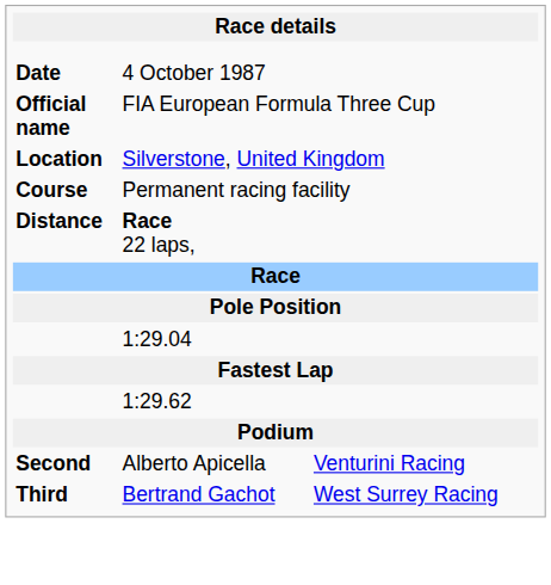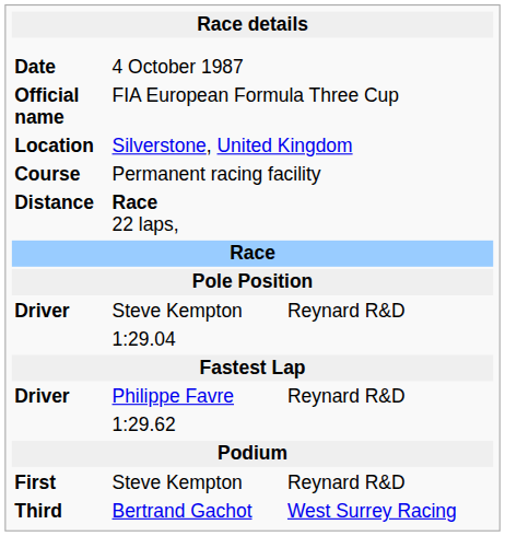 <table class="infobox" align="right" cellpadding="2" style="float:right; width: 26em; ">
 <tr>
 <th colspan="3" style="background:#efefef;">Race details</th>
 </tr>
 <tr>
 <td colspan="3" style="text-align:center;"></td>
 </tr>
 <tr>
 <td colspan="3" style="text-align:center;"></td>
 </tr>
 <tr>
 <td style="width: 20%;"><strong>Date</strong></td>
 <td>4 October 1987</td>
 </tr>
 <tr>
 <td><strong>Official name</strong></td>
 <td colspan=2>FIA European Formula Three Cup</td>
 </tr>
 <tr>
 <td><strong>Location</strong></td>
 <td colspan=2><a href='#'>Silverstone</a>, <a href='#'>United Kingdom</a></td>
 </tr>
 <tr>
 <td><strong>Course</strong></td>
 <td colspan=2>Permanent racing facility<br></td>
 </tr>
 <tr>
 <td><strong>Distance</strong></td>
 <td><strong>Race</strong><br>22 laps, </td>
 </tr>
 <tr>
 <td colspan="3" style="text-align:center; background-color:#99ccff"><strong>Race</strong></td>
 </tr>
 <tr>
 <th colspan="3" style="background:#efefef;">Pole Position</th>
 </tr>
 <tr>
+<td><strong>Driver</strong></td>
+<td> Steve Kempton</td>
+<td>Reynard R&D</td>
+</tr>
+<tr>
 <td></td>
 <td>1:29.04</td>
 </tr>
 <tr>
 <th colspan="3" style="background:#efefef;">Fastest Lap</th>
+</tr>
+<tr>
+<td><strong>Driver</strong></td>
+<td> <a href='#'>Philippe Favre</a></td>
+<td>Reynard R&D</td>
 </tr>
 <tr>
 <td></td>
 <td>1:29.62</td>
 </tr>
 <tr>
 <th colspan="3" style="background:#efefef;">Podium</th>
 </tr>
 <tr>
-<td><strong>Second</strong></td>
-<td> Alberto Apicella</td>
-<td><a href='#'>Venturini Racing</a></td>
+<td><strong>First</strong></td>
+<td> Steve Kempton</td>
+<td>Reynard R&D</td>
 </tr>
 <tr>
 <td><strong>Third</strong></td>
 <td> <a href='#'>Bertrand Gachot</a></td>
 <td><a href='#'>West Surrey Racing</a></td>
 </tr>
 </table>
